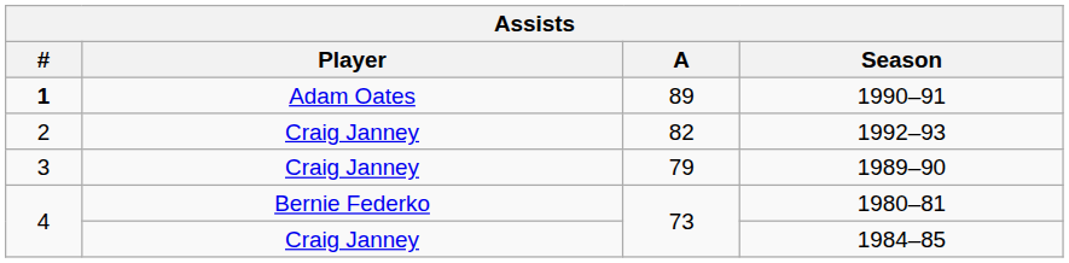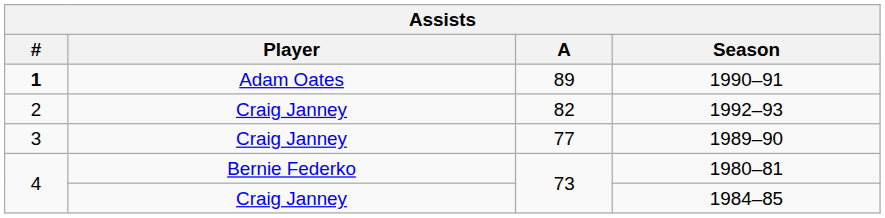 <table class="wikitable" style="text-align: center; font-size: 95%" width="80%">
 <tr>
 <th colspan="4">Assists</th>
 </tr>
 <tr>
 <th>#</th>
 <th>Player</th>
 <th>A</th>
 <th>Season</th>
 </tr>
 <tr>
 <td><strong>1</strong></td>
 <td><a href='#'>Adam Oates</a></td>
 <td>89</td>
 <td>1990–91</td>
 </tr>
 <tr>
 <td>2</td>
 <td><a href='#'>Craig Janney</a></td>
 <td>82</td>
 <td>1992–93</td>
 </tr>
 <tr>
 <td>3</td>
 <td><a href='#'>Craig Janney</a></td>
-<td>79</td>
+<td>77</td>
 <td>1989–90</td>
 </tr>
 <tr>
 <td rowspan="2">4</td>
 <td><a href='#'>Bernie Federko</a></td>
 <td rowspan="2">73</td>
 <td>1980–81</td>
 </tr>
 <tr>
 <td><a href='#'>Craig Janney</a></td>
 <td>1984–85</td>
 </tr>
 </table>
